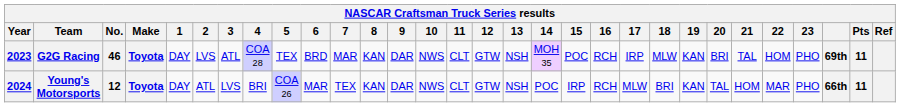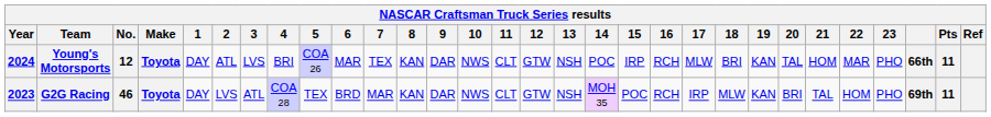 <table class="wikitable" style="text-align:center; font-size:75%">
 <tr>
 <th colspan=30><a href='#'>NASCAR Craftsman Truck Series</a> results</th>
 </tr>
 <tr>
 <th>Year</th>
 <th>Team</th>
 <th>No.</th>
 <th>Make</th>
 <th>1</th>
 <th>2</th>
 <th>3</th>
 <th>4</th>
 <th>5</th>
 <th>6</th>
 <th>7</th>
 <th>8</th>
 <th>9</th>
 <th>10</th>
 <th>11</th>
 <th>12</th>
 <th>13</th>
 <th>14</th>
 <th>15</th>
 <th>16</th>
 <th>17</th>
 <th>18</th>
 <th>19</th>
 <th>20</th>
 <th>21</th>
 <th>22</th>
 <th>23</th>
 <th></th>
 <th>Pts</th>
 <th>Ref</th>
 </tr>
 <tr>
+<th><a href='#'>2024</a></th>
+<th><a href='#'>Young's Motorsports</a></th>
+<th>12</th>
+<th><a href='#'>Toyota</a></th>
+<td><a href='#'>DAY</a></td>
+<td><a href='#'>ATL</a></td>
+<td><a href='#'>LVS</a></td>
+<td><a href='#'>BRI</a></td>
+<td style="background:#CFCFFF;"><a href='#'>COA</a><br><small>26</small></td>
+<td><a href='#'>MAR</a></td>
+<td><a href='#'>TEX</a></td>
+<td><a href='#'>KAN</a></td>
+<td><a href='#'>DAR</a></td>
+<td><a href='#'>NWS</a></td>
+<td><a href='#'>CLT</a></td>
+<td><a href='#'>GTW</a></td>
+<td><a href='#'>NSH</a></td>
+<td><a href='#'>POC</a></td>
+<td><a href='#'>IRP</a></td>
+<td><a href='#'>RCH</a></td>
+<td><a href='#'>MLW</a></td>
+<td><a href='#'>BRI</a></td>
+<td><a href='#'>KAN</a></td>
+<td><a href='#'>TAL</a></td>
+<td><a href='#'>HOM</a></td>
+<td><a href='#'>MAR</a></td>
+<td><a href='#'>PHO</a></td>
+<th>66th</th>
+<th>11</th>
+<th></th>
+</tr>
+<tr>
 <th><a href='#'>2023</a></th>
 <th><a href='#'>G2G Racing</a></th>
 <th>46</th>
 <th><a href='#'>Toyota</a></th>
 <td><a href='#'>DAY</a></td>
 <td><a href='#'>LVS</a></td>
 <td><a href='#'>ATL</a></td>
 <td style="background:#CFCFFF;"><a href='#'>COA</a><br><small>28</small></td>
 <td><a href='#'>TEX</a></td>
 <td><a href='#'>BRD</a></td>
 <td><a href='#'>MAR</a></td>
 <td><a href='#'>KAN</a></td>
 <td><a href='#'>DAR</a></td>
 <td><a href='#'>NWS</a></td>
 <td><a href='#'>CLT</a></td>
 <td><a href='#'>GTW</a></td>
 <td><a href='#'>NSH</a></td>
 <td style="background:#EFCFFF;"><a href='#'>MOH</a><br><small>35</small></td>
 <td><a href='#'>POC</a></td>
 <td><a href='#'>RCH</a></td>
 <td><a href='#'>IRP</a></td>
 <td><a href='#'>MLW</a></td>
 <td><a href='#'>KAN</a></td>
 <td><a href='#'>BRI</a></td>
 <td><a href='#'>TAL</a></td>
 <td><a href='#'>HOM</a></td>
 <td><a href='#'>PHO</a></td>
 <th>69th</th>
 <th>11</th>
 <th></th>
 </tr>
-<tr>
-<th><a href='#'>2024</a></th>
-<th><a href='#'>Young's Motorsports</a></th>
-<th>12</th>
-<th><a href='#'>Toyota</a></th>
-<td><a href='#'>DAY</a></td>
-<td><a href='#'>ATL</a></td>
-<td><a href='#'>LVS</a></td>
-<td><a href='#'>BRI</a></td>
-<td style="background:#CFCFFF;"><a href='#'>COA</a><br><small>26</small></td>
-<td><a href='#'>MAR</a></td>
-<td><a href='#'>TEX</a></td>
-<td><a href='#'>KAN</a></td>
-<td><a href='#'>DAR</a></td>
-<td><a href='#'>NWS</a></td>
-<td><a href='#'>CLT</a></td>
-<td><a href='#'>GTW</a></td>
-<td><a href='#'>NSH</a></td>
-<td><a href='#'>POC</a></td>
-<td><a href='#'>IRP</a></td>
-<td><a href='#'>RCH</a></td>
-<td><a href='#'>MLW</a></td>
-<td><a href='#'>BRI</a></td>
-<td><a href='#'>KAN</a></td>
-<td><a href='#'>TAL</a></td>
-<td><a href='#'>HOM</a></td>
-<td><a href='#'>MAR</a></td>
-<td><a href='#'>PHO</a></td>
-<th>66th</th>
-<th>11</th>
-<th></th>
-</tr>
 </table>
